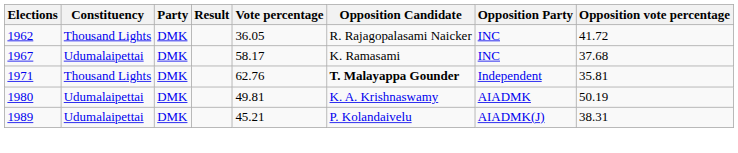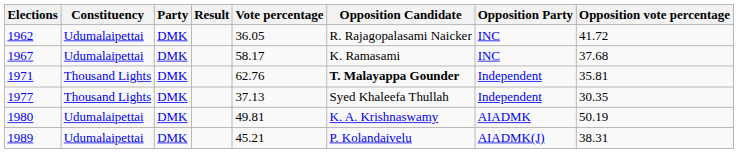 <table class="wikitable sortable">
 <tr>
 <th>Elections</th>
 <th>Constituency</th>
 <th>Party</th>
 <th>Result</th>
 <th>Vote percentage</th>
 <th>Opposition Candidate</th>
 <th>Opposition Party</th>
 <th>Opposition vote percentage</th>
 </tr>
 <tr>
 <td><a href='#'>1962</a></td>
-<td><a href='#'>Thousand Lights</a></td>
+<td><a href='#'>Udumalaipettai</a></td>
 <td><a href='#'>DMK</a></td>
 <td></td>
 <td>36.05</td>
 <td>R. Rajagopalasami Naicker</td>
 <td><a href='#'>INC</a></td>
 <td>41.72</td>
 </tr>
 <tr>
 <td><a href='#'>1967</a></td>
 <td><a href='#'>Udumalaipettai</a></td>
 <td><a href='#'>DMK</a></td>
 <td></td>
 <td>58.17</td>
 <td>K. Ramasami</td>
 <td><a href='#'>INC</a></td>
 <td>37.68</td>
 </tr>
 <tr>
 <td><a href='#'>1971</a></td>
 <td><a href='#'>Thousand Lights</a></td>
 <td><a href='#'>DMK</a></td>
 <td></td>
 <td>62.76</td>
 <td><strong>T. Malayappa Gounder</strong></td>
 <td><a href='#'>Independent</a></td>
 <td>35.81</td>
 </tr>
 <tr>
+<td><a href='#'>1977</a></td>
+<td><a href='#'>Thousand Lights</a></td>
+<td><a href='#'>DMK</a></td>
+<td></td>
+<td>37.13</td>
+<td>Syed Khaleefa Thullah</td>
+<td><a href='#'>Independent</a></td>
+<td>30.35</td>
+</tr>
+<tr>
 <td><a href='#'>1980</a></td>
 <td><a href='#'>Udumalaipettai</a></td>
 <td><a href='#'>DMK</a></td>
 <td></td>
 <td>49.81</td>
 <td><a href='#'>K. A. Krishnaswamy</a></td>
 <td><a href='#'>AIADMK</a></td>
 <td>50.19</td>
 </tr>
 <tr>
 <td><a href='#'>1989</a></td>
 <td><a href='#'>Udumalaipettai</a></td>
 <td><a href='#'>DMK</a></td>
 <td></td>
 <td>45.21</td>
 <td><a href='#'>P. Kolandaivelu</a></td>
 <td><a href='#'>AIADMK(J)</a></td>
 <td>38.31</td>
 </tr>
 </table>
